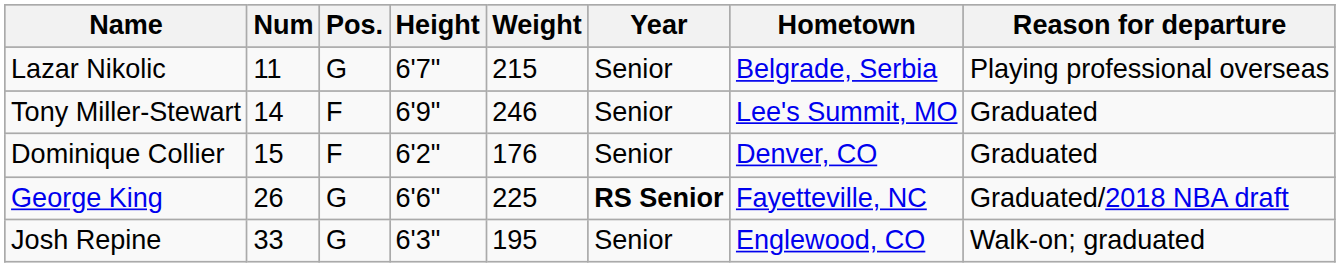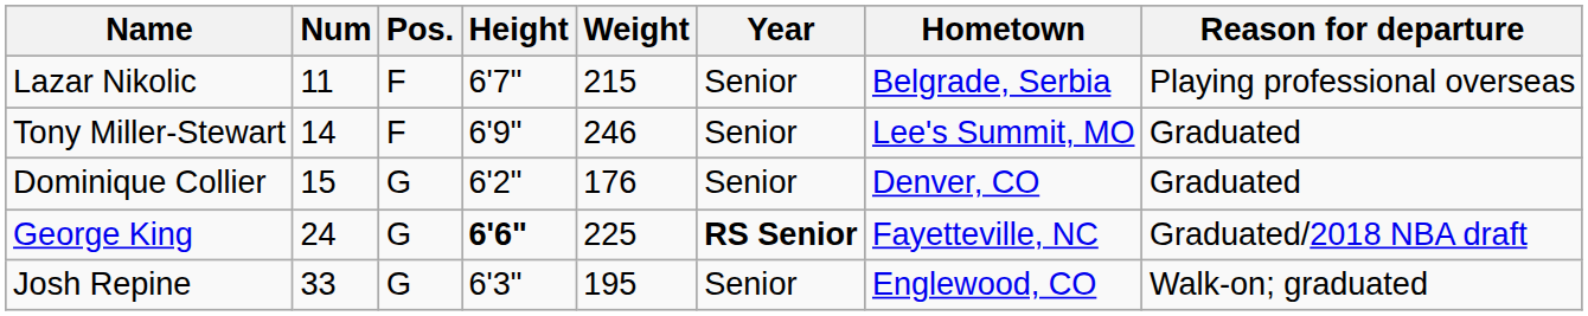 <table class="wikitable sortable" style="font-size:100%;" border="1">
 <tr>
 <th>Name</th>
 <th>Num</th>
 <th>Pos.</th>
 <th>Height</th>
 <th>Weight</th>
 <th>Year</th>
 <th>Hometown</th>
 <th class="unsortable">Reason for departure</th>
 </tr>
 <tr>
 <td>Lazar Nikolic</td>
 <td>11</td>
-<td>G</td>
+<td>F</td>
 <td>6'7"</td>
 <td>215</td>
 <td>Senior</td>
 <td><a href='#'>Belgrade, Serbia</a></td>
 <td>Playing professional overseas</td>
 </tr>
 <tr>
 <td>Tony Miller-Stewart</td>
 <td>14</td>
 <td>F</td>
 <td>6'9"</td>
 <td>246</td>
 <td>Senior</td>
 <td><a href='#'>Lee's Summit, MO</a></td>
 <td>Graduated</td>
 </tr>
 <tr>
 <td>Dominique Collier</td>
 <td>15</td>
-<td>F</td>
+<td>G</td>
 <td>6'2"</td>
 <td>176</td>
 <td>Senior</td>
 <td><a href='#'>Denver, CO</a></td>
 <td>Graduated</td>
 </tr>
 <tr>
 <td><a href='#'>George King</a></td>
-<td>26</td>
+<td>24</td>
 <td>G</td>
-<td>6'6"</td>
+<td><strong>6'6"</strong></td>
 <td>225</td>
 <td><strong>RS Senior</strong></td>
 <td><a href='#'>Fayetteville, NC</a></td>
 <td>Graduated/<a href='#'>2018 NBA draft</a></td>
 </tr>
 <tr>
 <td>Josh Repine</td>
 <td>33</td>
 <td>G</td>
 <td>6'3"</td>
 <td>195</td>
 <td>Senior</td>
 <td><a href='#'>Englewood, CO</a></td>
 <td>Walk-on; graduated</td>
 </tr>
 </table>
